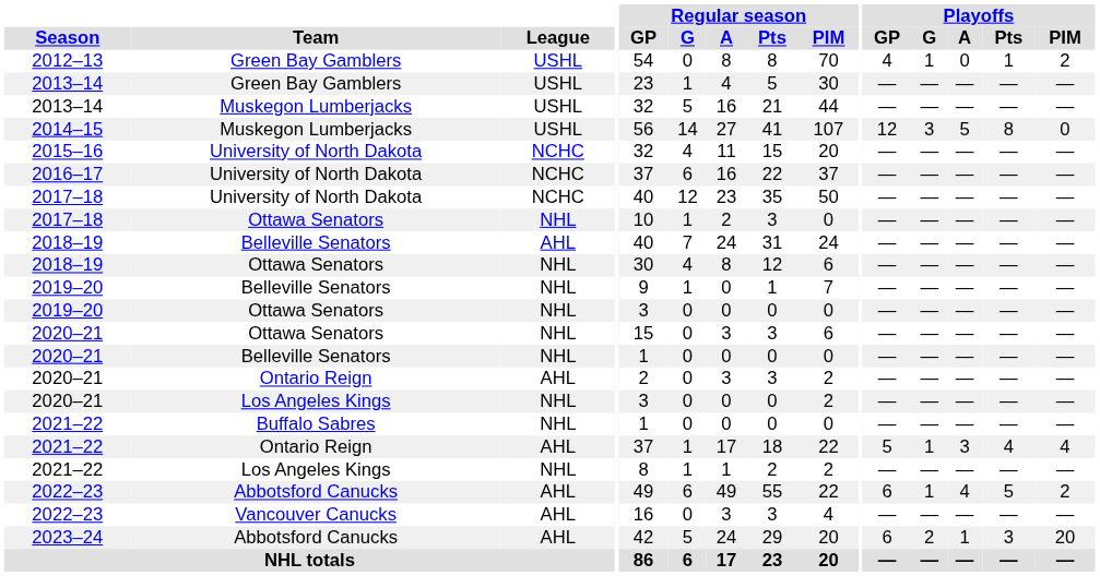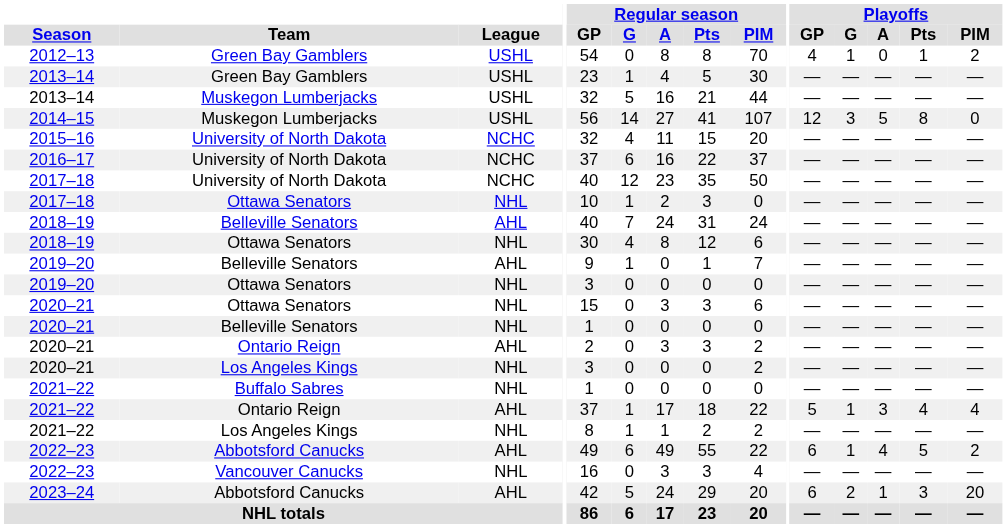 <table border="0" cellpadding="1" cellspacing="0" style="text-align:center; width:60em;">
 <tr bgcolor="#e0e0e0">
 <th colspan="3" bgcolor="#ffffff"></th>
 <th rowspan="99" bgcolor="#ffffff"></th>
 <th colspan="5"><a href='#'>Regular season</a></th>
 <th rowspan="99" bgcolor="#ffffff"></th>
 <th colspan="5"><a href='#'>Playoffs</a></th>
 </tr>
 <tr bgcolor="#e0e0e0">
 <th><a href='#'>Season</a></th>
 <th>Team</th>
 <th>League</th>
 <th>GP</th>
 <th><a href='#'>G</a></th>
 <th><a href='#'>A</a></th>
 <th><a href='#'>Pts</a></th>
 <th><a href='#'>PIM</a></th>
 <th>GP</th>
 <th>G</th>
 <th>A</th>
 <th>Pts</th>
 <th>PIM</th>
 </tr>
 <tr>
 <td><a href='#'>2012–13</a></td>
 <td><a href='#'>Green Bay Gamblers</a></td>
 <td><a href='#'>USHL</a></td>
 <td>54</td>
 <td>0</td>
 <td>8</td>
 <td>8</td>
 <td>70</td>
 <td>4</td>
 <td>1</td>
 <td>0</td>
 <td>1</td>
 <td>2</td>
 </tr>
 <tr bgcolor="#f0f0f0">
 <td><a href='#'>2013–14</a></td>
 <td>Green Bay Gamblers</td>
 <td>USHL</td>
 <td>23</td>
 <td>1</td>
 <td>4</td>
 <td>5</td>
 <td>30</td>
 <td>—</td>
 <td>—</td>
 <td>—</td>
 <td>—</td>
 <td>—</td>
 </tr>
 <tr>
 <td>2013–14</td>
 <td><a href='#'>Muskegon Lumberjacks</a></td>
 <td>USHL</td>
 <td>32</td>
 <td>5</td>
 <td>16</td>
 <td>21</td>
 <td>44</td>
 <td>—</td>
 <td>—</td>
 <td>—</td>
 <td>—</td>
 <td>—</td>
 </tr>
 <tr bgcolor="#f0f0f0">
 <td><a href='#'>2014–15</a></td>
 <td>Muskegon Lumberjacks</td>
 <td>USHL</td>
 <td>56</td>
 <td>14</td>
 <td>27</td>
 <td>41</td>
 <td>107</td>
 <td>12</td>
 <td>3</td>
 <td>5</td>
 <td>8</td>
 <td>0</td>
 </tr>
 <tr>
 <td><a href='#'>2015–16</a></td>
 <td><a href='#'>University of North Dakota</a></td>
 <td><a href='#'>NCHC</a></td>
 <td>32</td>
 <td>4</td>
 <td>11</td>
 <td>15</td>
 <td>20</td>
 <td>—</td>
 <td>—</td>
 <td>—</td>
 <td>—</td>
 <td>—</td>
 </tr>
 <tr bgcolor="#f0f0f0">
 <td><a href='#'>2016–17</a></td>
 <td>University of North Dakota</td>
 <td>NCHC</td>
 <td>37</td>
 <td>6</td>
 <td>16</td>
 <td>22</td>
 <td>37</td>
 <td>—</td>
 <td>—</td>
 <td>—</td>
 <td>—</td>
 <td>—</td>
 </tr>
 <tr>
 <td><a href='#'>2017–18</a></td>
 <td>University of North Dakota</td>
 <td>NCHC</td>
 <td>40</td>
 <td>12</td>
 <td>23</td>
 <td>35</td>
 <td>50</td>
 <td>—</td>
 <td>—</td>
 <td>—</td>
 <td>—</td>
 <td>—</td>
 </tr>
 <tr bgcolor="#f0f0f0">
 <td><a href='#'>2017–18</a></td>
 <td><a href='#'>Ottawa Senators</a></td>
 <td><a href='#'>NHL</a></td>
 <td>10</td>
 <td>1</td>
 <td>2</td>
 <td>3</td>
 <td>0</td>
 <td>—</td>
 <td>—</td>
 <td>—</td>
 <td>—</td>
 <td>—</td>
 </tr>
 <tr>
 <td><a href='#'>2018–19</a></td>
 <td><a href='#'>Belleville Senators</a></td>
 <td><a href='#'>AHL</a></td>
 <td>40</td>
 <td>7</td>
 <td>24</td>
 <td>31</td>
 <td>24</td>
 <td>—</td>
 <td>—</td>
 <td>—</td>
 <td>—</td>
 <td>—</td>
 </tr>
 <tr bgcolor="#f0f0f0">
 <td><a href='#'>2018–19</a></td>
 <td>Ottawa Senators</td>
 <td>NHL</td>
 <td>30</td>
 <td>4</td>
 <td>8</td>
 <td>12</td>
 <td>6</td>
 <td>—</td>
 <td>—</td>
 <td>—</td>
 <td>—</td>
 <td>—</td>
 </tr>
 <tr>
 <td><a href='#'>2019–20</a></td>
 <td>Belleville Senators</td>
-<td>NHL</td>
+<td>AHL</td>
 <td>9</td>
 <td>1</td>
 <td>0</td>
 <td>1</td>
 <td>7</td>
 <td>—</td>
 <td>—</td>
 <td>—</td>
 <td>—</td>
 <td>—</td>
 </tr>
 <tr bgcolor="#f0f0f0">
 <td><a href='#'>2019–20</a></td>
 <td>Ottawa Senators</td>
 <td>NHL</td>
 <td>3</td>
 <td>0</td>
 <td>0</td>
 <td>0</td>
 <td>0</td>
 <td>—</td>
 <td>—</td>
 <td>—</td>
 <td>—</td>
 <td>—</td>
 </tr>
 <tr>
 <td><a href='#'>2020–21</a></td>
 <td>Ottawa Senators</td>
 <td>NHL</td>
 <td>15</td>
 <td>0</td>
 <td>3</td>
 <td>3</td>
 <td>6</td>
 <td>—</td>
 <td>—</td>
 <td>—</td>
 <td>—</td>
 <td>—</td>
 </tr>
 <tr bgcolor="#f0f0f0">
 <td><a href='#'>2020–21</a></td>
 <td>Belleville Senators</td>
 <td>NHL</td>
 <td>1</td>
 <td>0</td>
 <td>0</td>
 <td>0</td>
 <td>0</td>
 <td>—</td>
 <td>—</td>
 <td>—</td>
 <td>—</td>
 <td>—</td>
 </tr>
 <tr>
 <td>2020–21</td>
 <td><a href='#'>Ontario Reign</a></td>
 <td>AHL</td>
 <td>2</td>
 <td>0</td>
 <td>3</td>
 <td>3</td>
 <td>2</td>
 <td>—</td>
 <td>—</td>
 <td>—</td>
 <td>—</td>
 <td>—</td>
 </tr>
 <tr bgcolor="#f0f0f0">
 <td>2020–21</td>
 <td><a href='#'>Los Angeles Kings</a></td>
 <td>NHL</td>
 <td>3</td>
 <td>0</td>
 <td>0</td>
 <td>0</td>
 <td>2</td>
 <td>—</td>
 <td>—</td>
 <td>—</td>
 <td>—</td>
 <td>—</td>
 </tr>
 <tr>
 <td><a href='#'>2021–22</a></td>
 <td><a href='#'>Buffalo Sabres</a></td>
 <td>NHL</td>
 <td>1</td>
 <td>0</td>
 <td>0</td>
 <td>0</td>
 <td>0</td>
 <td>—</td>
 <td>—</td>
 <td>—</td>
 <td>—</td>
 <td>—</td>
 </tr>
 <tr bgcolor="#f0f0f0">
 <td><a href='#'>2021–22</a></td>
 <td>Ontario Reign</td>
 <td>AHL</td>
 <td>37</td>
 <td>1</td>
 <td>17</td>
 <td>18</td>
 <td>22</td>
 <td>5</td>
 <td>1</td>
 <td>3</td>
 <td>4</td>
 <td>4</td>
 </tr>
 <tr>
 <td>2021–22</td>
 <td>Los Angeles Kings</td>
 <td>NHL</td>
 <td>8</td>
 <td>1</td>
 <td>1</td>
 <td>2</td>
 <td>2</td>
 <td>—</td>
 <td>—</td>
 <td>—</td>
 <td>—</td>
 <td>—</td>
 </tr>
 <tr bgcolor="#f0f0f0">
 <td><a href='#'>2022–23</a></td>
 <td><a href='#'>Abbotsford Canucks</a></td>
 <td>AHL</td>
 <td>49</td>
 <td>6</td>
 <td>49</td>
 <td>55</td>
 <td>22</td>
 <td>6</td>
 <td>1</td>
 <td>4</td>
 <td>5</td>
 <td>2</td>
 </tr>
 <tr>
 <td><a href='#'>2022–23</a></td>
 <td><a href='#'>Vancouver Canucks</a></td>
-<td>AHL</td>
+<td>NHL</td>
 <td>16</td>
 <td>0</td>
 <td>3</td>
 <td>3</td>
 <td>4</td>
 <td>—</td>
 <td>—</td>
 <td>—</td>
 <td>—</td>
 <td>—</td>
 </tr>
 <tr bgcolor="#f0f0f0">
 <td><a href='#'>2023–24</a></td>
 <td>Abbotsford Canucks</td>
 <td>AHL</td>
 <td>42</td>
 <td>5</td>
 <td>24</td>
 <td>29</td>
 <td>20</td>
 <td>6</td>
 <td>2</td>
 <td>1</td>
 <td>3</td>
 <td>20</td>
 </tr>
 <tr bgcolor="#e0e0e0">
 <th colspan="3">NHL totals</th>
 <th>86</th>
 <th>6</th>
 <th>17</th>
 <th>23</th>
 <th>20</th>
 <th>—</th>
 <th>—</th>
 <th>—</th>
 <th>—</th>
 <th>—</th>
 </tr>
 </table>
